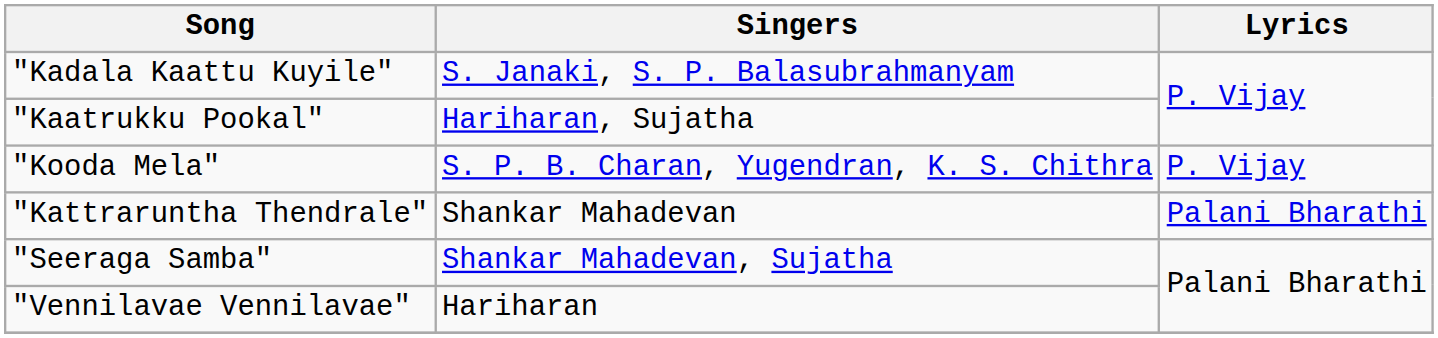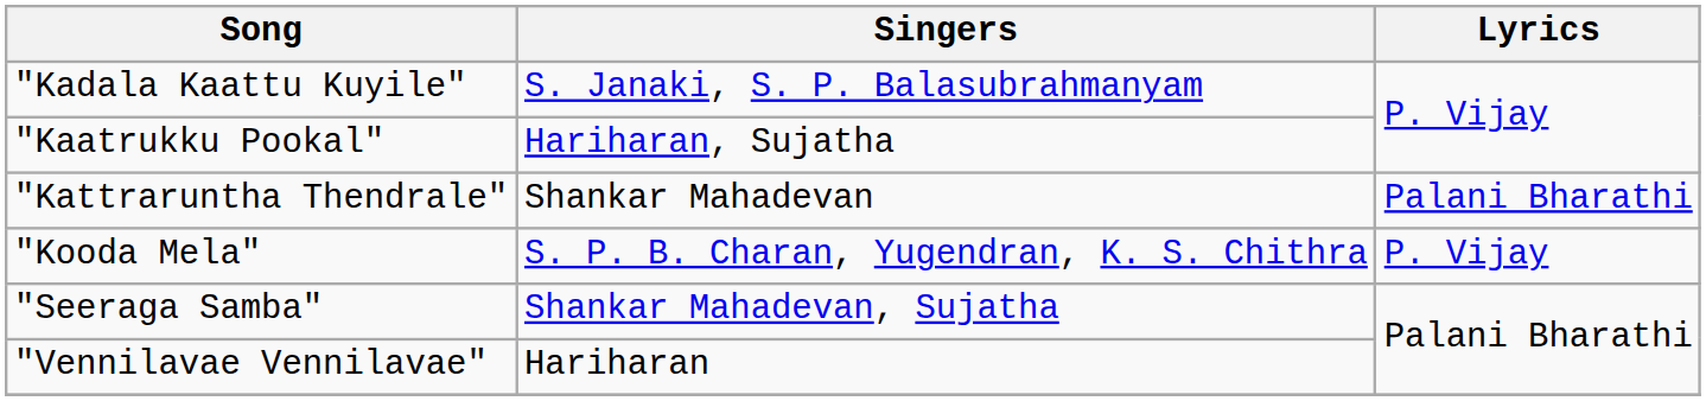 <table class="wikitable" style="font-size:95%;">
 <tr>
 <th>Song</th>
 <th>Singers</th>
 <th>Lyrics</th>
 </tr>
 <tr>
 <td>"Kadala Kaattu Kuyile"</td>
 <td><a href='#'>S. Janaki</a>, <a href='#'>S. P. Balasubrahmanyam</a></td>
 <td rowspan=2><a href='#'>P. Vijay</a></td>
 </tr>
 <tr>
 <td>"Kaatrukku Pookal"</td>
 <td><a href='#'>Hariharan</a>, Sujatha</td>
 </tr>
 <tr>
+<td>"Kattraruntha Thendrale"</td>
+<td>Shankar Mahadevan</td>
+<td><a href='#'>Palani Bharathi</a></td>
+</tr>
+<tr>
 <td>"Kooda Mela"</td>
 <td><a href='#'>S. P. B. Charan</a>, <a href='#'>Yugendran</a>, <a href='#'>K. S. Chithra</a></td>
 <td><a href='#'>P. Vijay</a></td>
-</tr>
-<tr>
-<td>"Kattraruntha Thendrale"</td>
-<td>Shankar Mahadevan</td>
-<td><a href='#'>Palani Bharathi</a></td>
 </tr>
 <tr>
 <td>"Seeraga Samba"</td>
 <td><a href='#'>Shankar Mahadevan</a>, <a href='#'>Sujatha</a></td>
 <td rowspan=2>Palani Bharathi</td>
 </tr>
 <tr>
 <td>"Vennilavae Vennilavae"</td>
 <td>Hariharan</td>
 </tr>
 <tr>
 </tr>
 </table>
